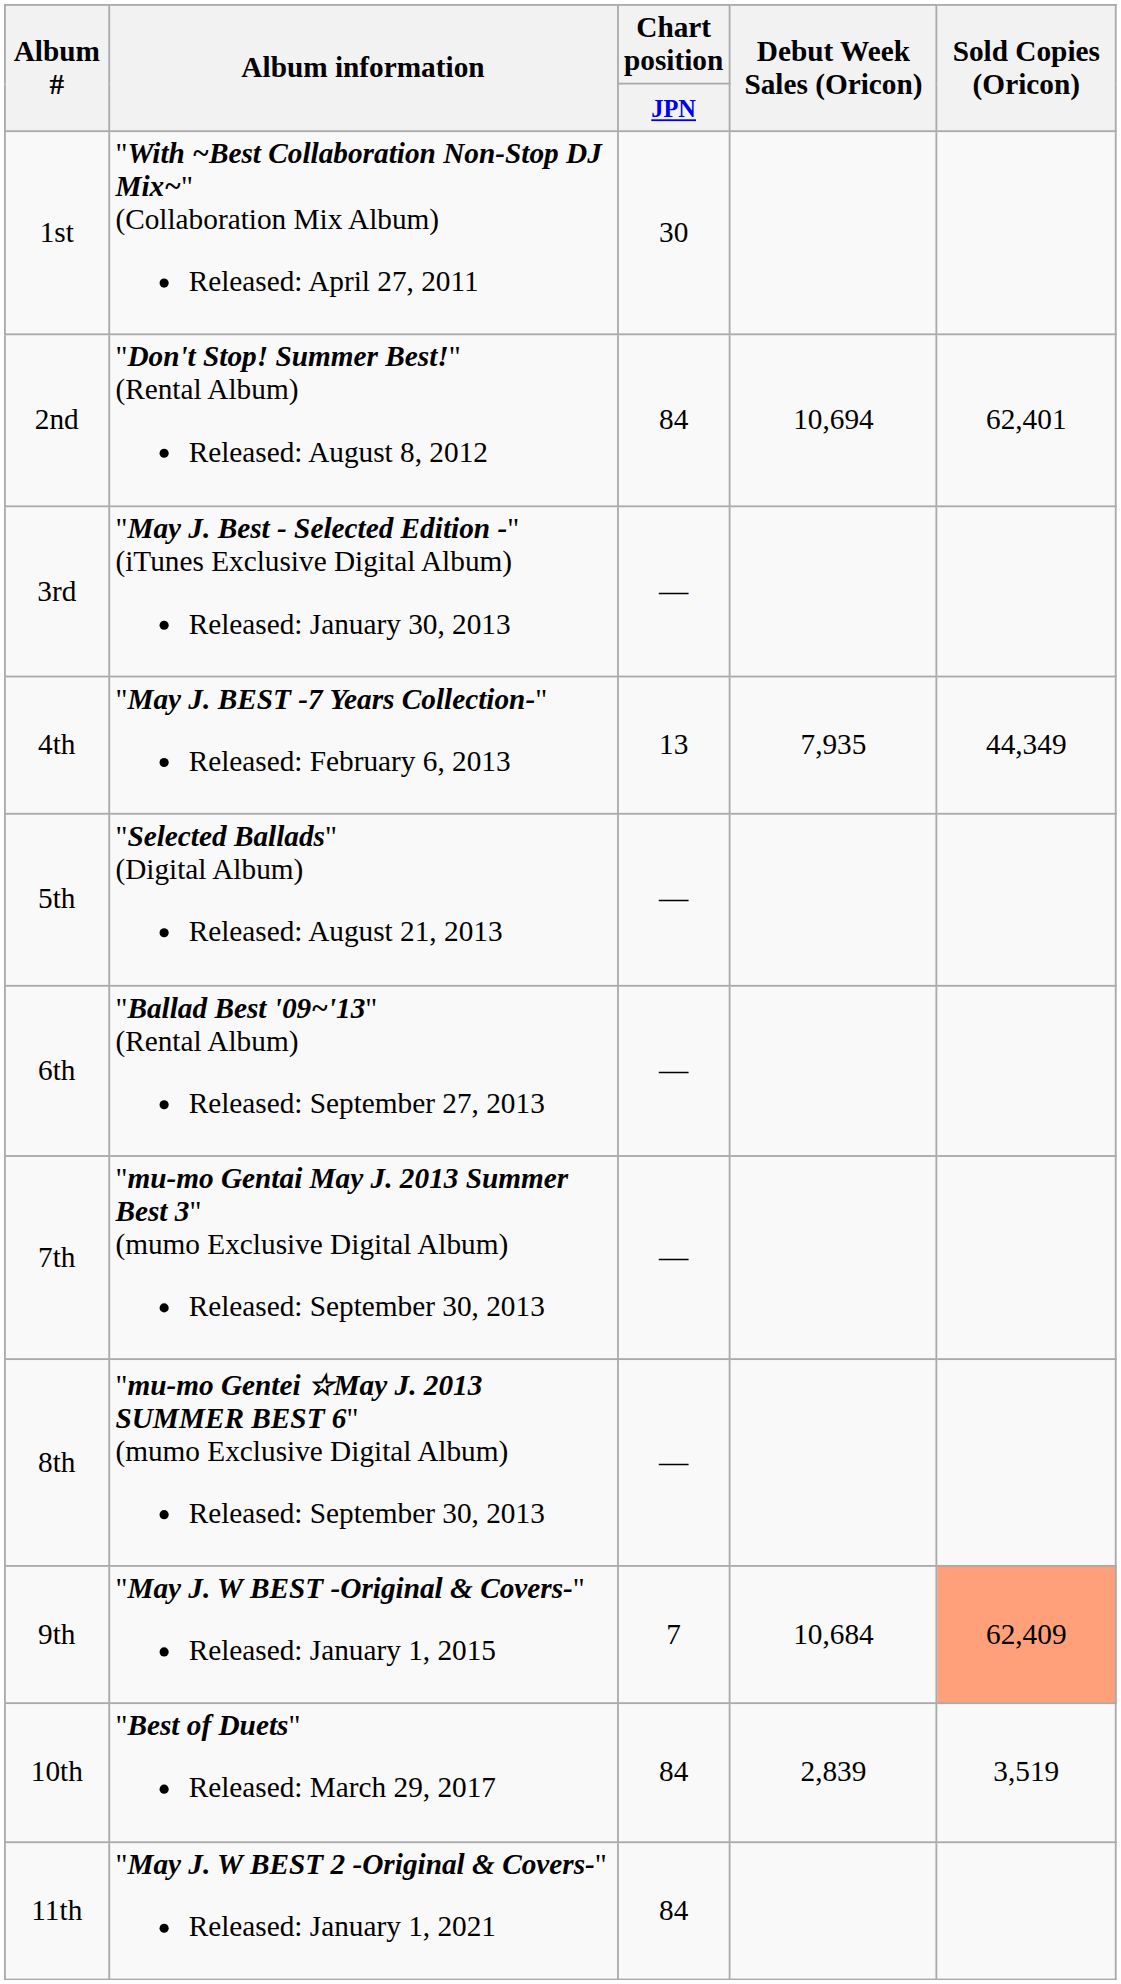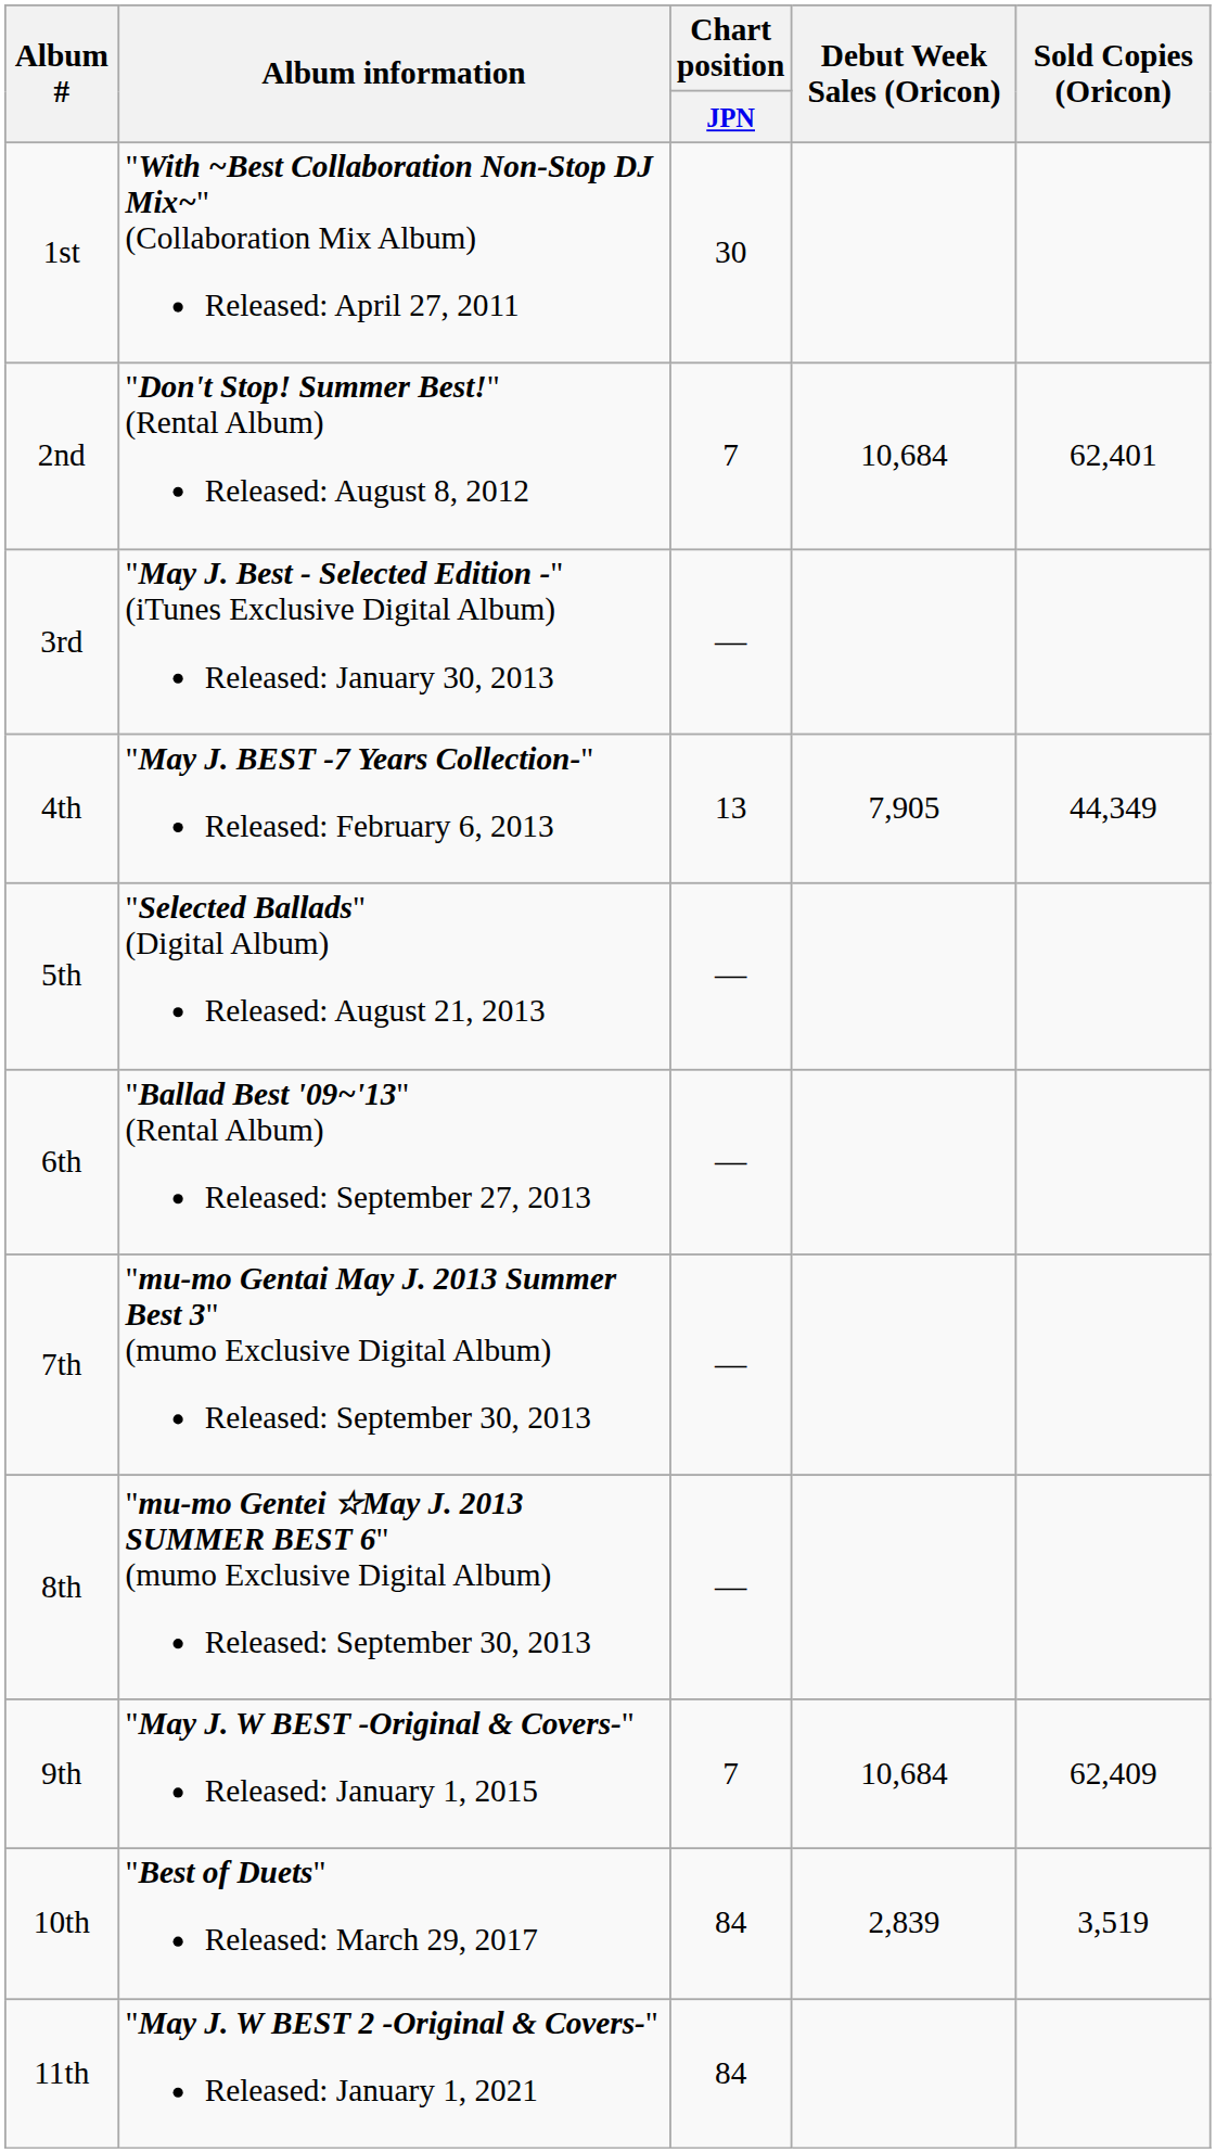 <table class="wikitable">
 <tr>
 <th width="50" rowspan="2">Album #</th>
 <th width="320" rowspan="2">Album information</th>
 <th>Chart position</th>
 <th width="120" rowspan="2">Debut Week Sales (Oricon)</th>
 <th width="100" rowspan="2">Sold Copies (Oricon)</th>
 </tr>
 <tr>
 <th width="30"><small><a href='#'>JPN</a></small></th>
 </tr>
 <tr>
 <td align="center">1st</td>
 <td align="left">"<strong><em>With ~Best Collaboration Non-Stop DJ Mix~</em></strong>" <br>(Collaboration Mix Album)<br><ul><li>Released: April 27, 2011</li></ul></td>
 <td align="center">30</td>
 <td align="center"></td>
 <td align="center"></td>
 </tr>
 <tr>
 <td align="center">2nd</td>
 <td align="left">"<strong><em>Don't Stop! Summer Best!</em></strong>" <br>(Rental Album)<br><ul><li>Released: August 8, 2012</li></ul></td>
-<td align="center">84</td>
-<td align="center">10,694</td>
+<td align="center">7</td>
+<td align="center">10,684</td>
 <td align="center">62,401</td>
 </tr>
 <tr>
 <td align="center">3rd</td>
 <td align="left">"<strong><em>May J. Best - Selected Edition -</em></strong>" <br>(iTunes Exclusive Digital Album)<br><ul><li>Released: January 30, 2013</li></ul></td>
 <td align="center">—</td>
 <td align="center"></td>
 <td align="center"></td>
 </tr>
 <tr>
 <td align="center">4th</td>
 <td align="left">"<strong><em>May J. BEST -7 Years Collection-</em></strong>"<br><ul><li>Released: February 6, 2013</li></ul></td>
 <td align="center">13</td>
-<td align="center">7,935</td>
+<td align="center">7,905</td>
 <td align="center">44,349</td>
 </tr>
 <tr>
 <td align="center">5th</td>
 <td align="left">"<strong><em>Selected Ballads</em></strong>"<br>(Digital Album)<br><ul><li>Released: August 21, 2013</li></ul></td>
 <td align="center">—</td>
 <td align="center"></td>
 <td align="center"></td>
 </tr>
 <tr>
 <td align="center">6th</td>
 <td align="left">"<strong><em>Ballad Best '09~'13</em></strong>"<br>(Rental Album)<br><ul><li>Released: September 27, 2013</li></ul></td>
 <td align="center">—</td>
 <td align="center"></td>
 <td align="center"></td>
 </tr>
 <tr>
 <td align="center">7th</td>
 <td align="left">"<strong><em>mu-mo Gentai May J. 2013 Summer Best 3</em></strong>"<br>(mumo Exclusive Digital Album)<br><ul><li>Released: September 30, 2013</li></ul></td>
 <td align="center">—</td>
 <td align="center"></td>
 <td align="center"></td>
 </tr>
 <tr>
 <td align="center">8th</td>
 <td align="left">"<strong><em>mu-mo Gentei ☆May J. 2013 SUMMER BEST 6</em></strong>"<br>(mumo Exclusive Digital Album)<br><ul><li>Released: September 30, 2013</li></ul></td>
 <td align="center">—</td>
 <td align="center"></td>
 <td align="center"></td>
 </tr>
 <tr>
 <td align="center">9th</td>
 <td align="left">"<strong><em>May J. W BEST -Original & Covers-</em></strong>"<br><ul><li>Released: January 1, 2015</li></ul></td>
 <td align="center">7</td>
 <td align="center">10,684</td>
-<td align="center" style="background: lightsalmon;">62,409</td>
+<td align="center">62,409</td>
 </tr>
 <tr>
 <td align="center">10th</td>
 <td align="left">"<strong><em>Best of Duets</em></strong>"<br><ul><li>Released: March 29, 2017</li></ul></td>
 <td align="center">84</td>
 <td align="center">2,839</td>
 <td align="center">3,519</td>
 </tr>
 <tr>
 <td align="center">11th</td>
 <td align="left">"<strong><em>May J. W BEST 2 -Original & Covers-</em></strong>"<br><ul><li>Released: January 1, 2021</li></ul></td>
 <td align="center">84</td>
 <td align="center"></td>
 <td align="center"></td>
 </tr>
 </table>
